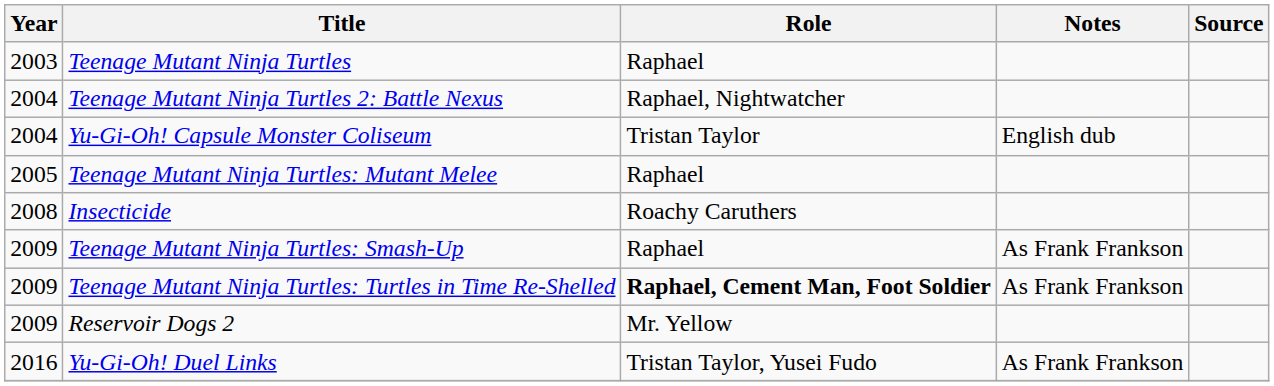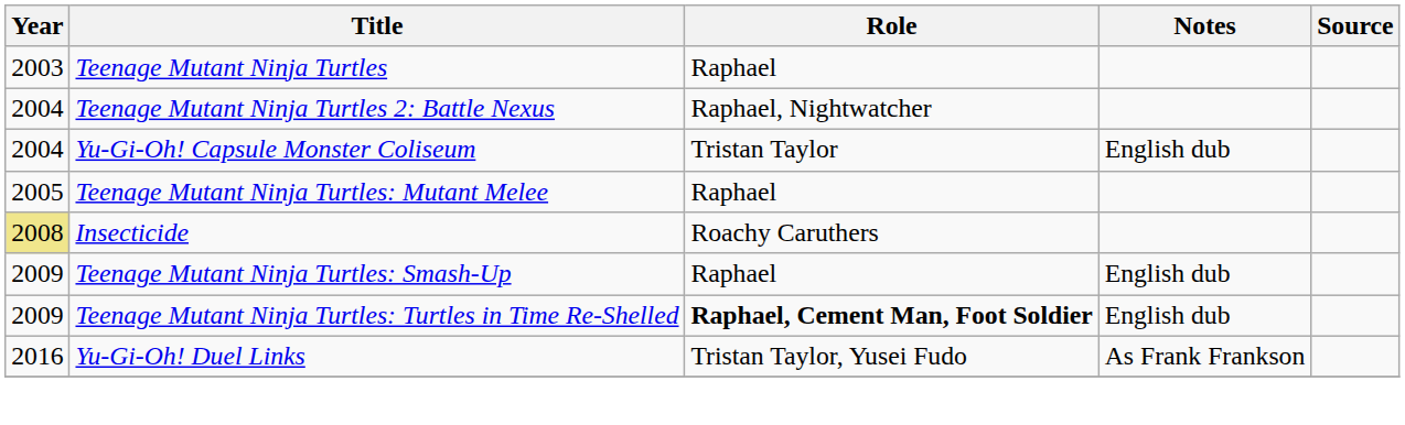 <table class="wikitable">
 <tr>
 <th>Year</th>
 <th>Title</th>
 <th>Role</th>
 <th>Notes</th>
 <th>Source</th>
 </tr>
 <tr>
 <td>2003</td>
 <td><em><a href='#'>Teenage Mutant Ninja Turtles</a></em></td>
 <td>Raphael</td>
 <td></td>
 <td></td>
 </tr>
 <tr>
 <td>2004</td>
 <td><em><a href='#'>Teenage Mutant Ninja Turtles 2: Battle Nexus</a></em></td>
 <td>Raphael, Nightwatcher</td>
 <td></td>
 <td></td>
 </tr>
 <tr>
 <td>2004</td>
 <td><em><a href='#'>Yu-Gi-Oh! Capsule Monster Coliseum</a></em></td>
 <td>Tristan Taylor</td>
 <td>English dub</td>
 <td></td>
 </tr>
 <tr>
 <td>2005</td>
 <td><em><a href='#'>Teenage Mutant Ninja Turtles: Mutant Melee</a></em></td>
 <td>Raphael</td>
 <td></td>
 <td></td>
 </tr>
 <tr>
-<td>2008</td>
+<td style="background: khaki;">2008</td>
 <td><em><a href='#'>Insecticide</a></em></td>
 <td>Roachy Caruthers</td>
 <td></td>
 <td></td>
 </tr>
 <tr>
 <td>2009</td>
 <td><em><a href='#'>Teenage Mutant Ninja Turtles: Smash-Up</a></em></td>
 <td>Raphael</td>
-<td>As Frank Frankson</td>
+<td>English dub</td>
 <td></td>
 </tr>
 <tr>
 <td>2009</td>
 <td><em><a href='#'>Teenage Mutant Ninja Turtles: Turtles in Time Re-Shelled</a></em></td>
 <td><strong>Raphael, Cement Man, Foot Soldier</strong></td>
-<td>As Frank Frankson</td>
-<td></td>
-</tr>
-<tr>
-<td>2009</td>
-<td><em>Reservoir Dogs 2</em></td>
-<td>Mr. Yellow</td>
-<td></td>
+<td>English dub</td>
 <td></td>
 </tr>
 <tr>
 <td>2016</td>
 <td><em><a href='#'>Yu-Gi-Oh! Duel Links</a></em></td>
 <td>Tristan Taylor, Yusei Fudo</td>
 <td>As Frank Frankson</td>
 <td></td>
 </tr>
 <tr>
 </tr>
 </table>
